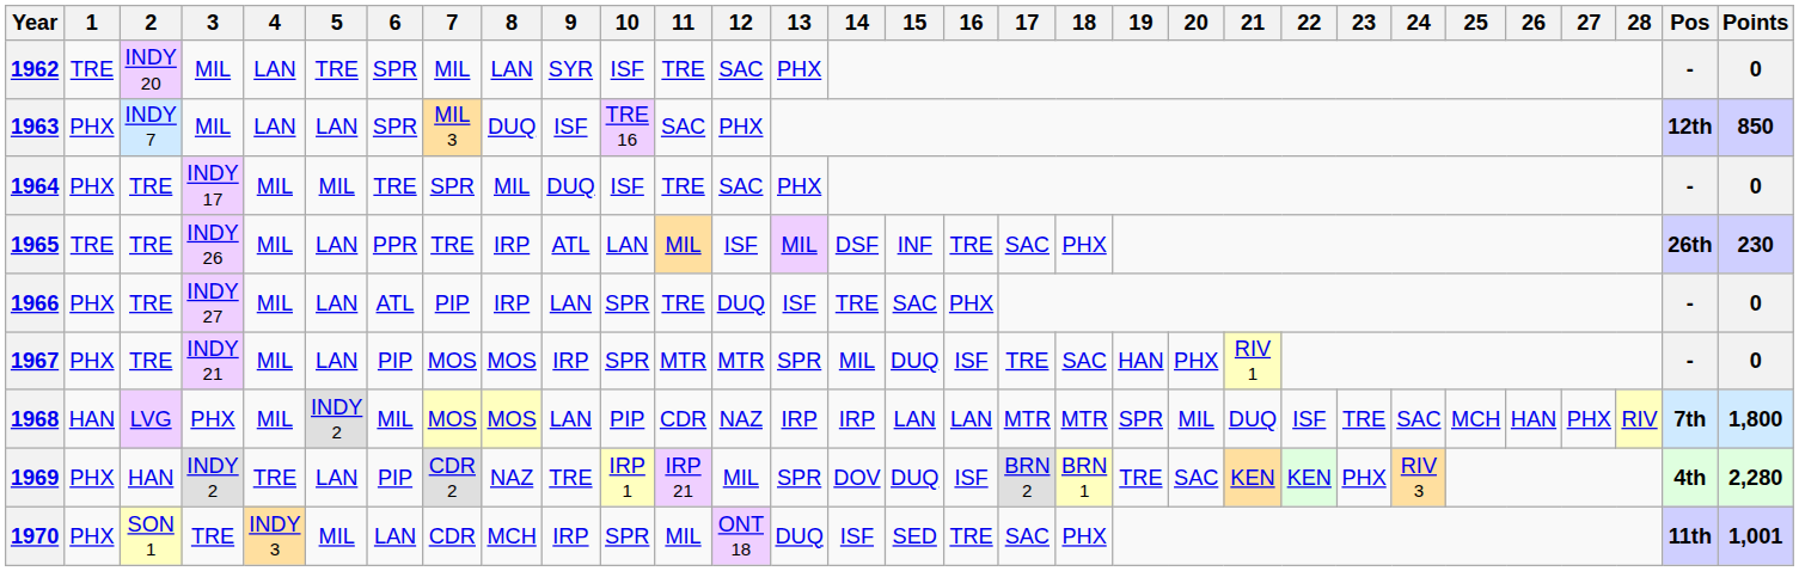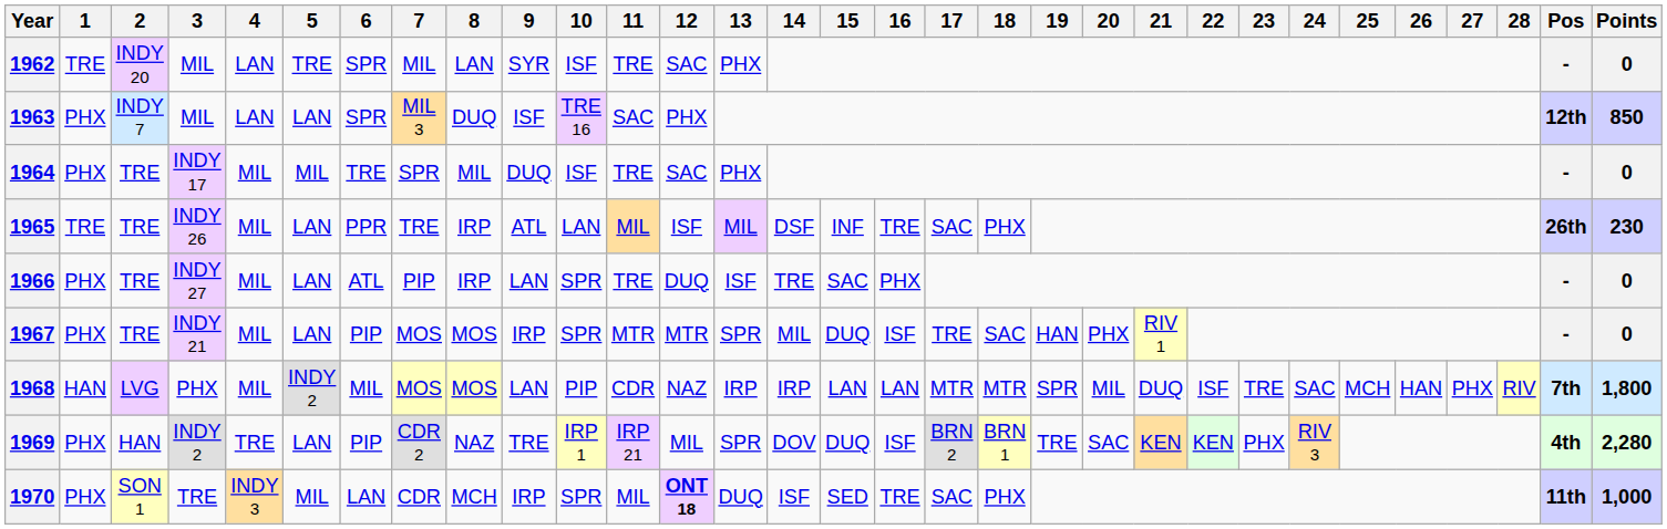 <table class="wikitable" style="text-align:center; font-size:90%">
 <tr>
 <th>Year</th>
 <th>1</th>
 <th>2</th>
 <th>3</th>
 <th>4</th>
 <th>5</th>
 <th>6</th>
 <th>7</th>
 <th>8</th>
 <th>9</th>
 <th>10</th>
 <th>11</th>
 <th>12</th>
 <th>13</th>
 <th>14</th>
 <th>15</th>
 <th>16</th>
 <th>17</th>
 <th>18</th>
 <th>19</th>
 <th>20</th>
 <th>21</th>
 <th>22</th>
 <th>23</th>
 <th>24</th>
 <th>25</th>
 <th>26</th>
 <th>27</th>
 <th>28</th>
 <th>Pos</th>
 <th>Points</th>
 </tr>
 <tr>
 <th><a href='#'>1962</a></th>
 <td><a href='#'>TRE</a><br><small> </small></td>
 <td style="background:#EFCFFF;"><a href='#'>INDY</a><br><small>20</small></td>
 <td><a href='#'>MIL</a><br><small> </small></td>
 <td><a href='#'>LAN</a><br><small> </small></td>
 <td><a href='#'>TRE</a><br><small> </small></td>
 <td><a href='#'>SPR</a><br><small> </small></td>
 <td><a href='#'>MIL</a><br><small> </small></td>
 <td><a href='#'>LAN</a><br><small> </small></td>
 <td><a href='#'>SYR</a><br><small> </small></td>
 <td><a href='#'>ISF</a><br><small> </small></td>
 <td><a href='#'>TRE</a><br><small> </small></td>
 <td><a href='#'>SAC</a><br><small> </small></td>
 <td><a href='#'>PHX</a><br><small> </small></td>
 <td colspan=15></td>
 <th>-</th>
 <th>0</th>
 </tr>
 <tr>
 <th><a href='#'>1963</a></th>
 <td><a href='#'>PHX</a><br></td>
 <td style="background:#CFEAFF;"><a href='#'>INDY</a><br><small>7</small></td>
 <td><a href='#'>MIL</a><br><small> </small></td>
 <td><a href='#'>LAN</a><br><small> </small></td>
 <td><a href='#'>LAN</a><br><small> </small></td>
 <td><a href='#'>SPR</a><br><small> </small></td>
 <td style="background:#FFDF9F;"><a href='#'>MIL</a><br><small>3</small></td>
 <td><a href='#'>DUQ</a><br><small> </small></td>
 <td><a href='#'>ISF</a><br><small> </small></td>
 <td style="background:#EFCFFF;"><a href='#'>TRE</a><br><small>16</small></td>
 <td><a href='#'>SAC</a><br><small> </small></td>
 <td><a href='#'>PHX</a><br><small> </small></td>
 <td colspan=16></td>
 <th style="background:#CFCFFF;">12th</th>
 <th style="background:#CFCFFF;">850</th>
 </tr>
 <tr>
 <th><a href='#'>1964</a></th>
 <td><a href='#'>PHX</a><br><small> </small></td>
 <td><a href='#'>TRE</a><br></td>
 <td style="background:#EFCFFF;"><a href='#'>INDY</a><br><small>17</small></td>
 <td><a href='#'>MIL</a><br><small> </small></td>
 <td><a href='#'>MIL</a><br><small> </small></td>
 <td><a href='#'>TRE</a><br></td>
 <td><a href='#'>SPR</a><br></td>
 <td><a href='#'>MIL</a><br></td>
 <td><a href='#'>DUQ</a><br></td>
 <td><a href='#'>ISF</a><br></td>
 <td><a href='#'>TRE</a><br></td>
 <td><a href='#'>SAC</a><br></td>
 <td><a href='#'>PHX</a><br></td>
 <td colspan=15></td>
 <th>-</th>
 <th>0</th>
 </tr>
 <tr>
 <th><a href='#'>1965</a></th>
 <td><a href='#'>TRE</a><br><small> </small></td>
 <td><a href='#'>TRE</a><br></td>
 <td style="background:#EFCFFF;"><a href='#'>INDY</a><br><small>26</small></td>
 <td><a href='#'>MIL</a><br></td>
 <td><a href='#'>LAN</a><br></td>
 <td><a href='#'>PPR</a><br></td>
 <td><a href='#'>TRE</a><br></td>
 <td><a href='#'>IRP</a><br></td>
 <td><a href='#'>ATL</a><br></td>
 <td><a href='#'>LAN</a><br></td>
 <td style="background:#FFDF9F;"><a href='#'>MIL</a><br></td>
 <td><a href='#'>ISF</a><br></td>
 <td style="background:#EFCFFF;"><a href='#'>MIL</a><br></td>
 <td><a href='#'>DSF</a><br></td>
 <td><a href='#'>INF</a><br></td>
 <td><a href='#'>TRE</a><br></td>
 <td><a href='#'>SAC</a><br></td>
 <td><a href='#'>PHX</a><br></td>
 <td colspan=10></td>
 <th style="background:#CFCFFF;">26th</th>
 <th style="background:#CFCFFF;">230</th>
 </tr>
 <tr>
 <th><a href='#'>1966</a></th>
 <td><a href='#'>PHX</a><br><small> </small></td>
 <td><a href='#'>TRE</a><br><small> </small></td>
 <td style="background:#EFCFFF;"><a href='#'>INDY</a><br><small>27</small></td>
 <td><a href='#'>MIL</a><br></td>
 <td><a href='#'>LAN</a><br></td>
 <td><a href='#'>ATL</a><br></td>
 <td><a href='#'>PIP</a><br></td>
 <td><a href='#'>IRP</a><br></td>
 <td><a href='#'>LAN</a><br></td>
 <td><a href='#'>SPR</a><br></td>
 <td><a href='#'>TRE</a><br><small> </small></td>
 <td><a href='#'>DUQ</a><br></td>
 <td><a href='#'>ISF</a><br></td>
 <td><a href='#'>TRE</a><br></td>
 <td><a href='#'>SAC</a><br></td>
 <td><a href='#'>PHX</a><br></td>
 <td colspan=12></td>
 <th>-</th>
 <th>0</th>
 </tr>
 <tr>
 <th><a href='#'>1967</a></th>
 <td><a href='#'>PHX</a><br><small> </small></td>
 <td><a href='#'>TRE</a><br><small> </small></td>
 <td style="background:#EFCFFF;"><a href='#'>INDY</a><br><small>21</small></td>
 <td><a href='#'>MIL</a><br><small> </small></td>
 <td><a href='#'>LAN</a><br><small> </small></td>
 <td><a href='#'>PIP</a></td>
 <td><a href='#'>MOS</a><br><small> </small></td>
 <td><a href='#'>MOS</a><br><small> </small></td>
 <td><a href='#'>IRP</a><br><small> </small></td>
 <td><a href='#'>SPR</a><br></td>
 <td><a href='#'>MTR</a><br><small> </small></td>
 <td><a href='#'>MTR</a><br><small> </small></td>
 <td><a href='#'>SPR</a><br><small> </small></td>
 <td><a href='#'>MIL</a><br><small> </small></td>
 <td><a href='#'>DUQ</a><br><small> </small></td>
 <td><a href='#'>ISF</a><br><small> </small></td>
 <td><a href='#'>TRE</a><br><small> </small></td>
 <td><a href='#'>SAC</a><br><small> </small></td>
 <td><a href='#'>HAN</a><br><small> </small></td>
 <td><a href='#'>PHX</a><br><small> </small></td>
 <td style="background:#FFFFBF;"><a href='#'>RIV</a><br><small>1</small></td>
 <td colspan=7></td>
 <th>-</th>
 <th>0</th>
 </tr>
 <tr>
 <th><a href='#'>1968</a></th>
 <td><a href='#'>HAN</a><br></td>
 <td style="background:#EFCFFF;"><a href='#'>LVG</a><br></td>
 <td><a href='#'>PHX</a><br></td>
 <td><a href='#'>MIL</a><br><small> </small></td>
 <td style="background:#DFDFDF;"><a href='#'>INDY</a><br><small>2</small></td>
 <td><a href='#'>MIL</a><br></td>
 <td style="background:#FFFFBF;"><a href='#'>MOS</a><br></td>
 <td style="background:#FFFFBF;"><a href='#'>MOS</a><br></td>
 <td><a href='#'>LAN</a><br></td>
 <td><a href='#'>PIP</a><br></td>
 <td><a href='#'>CDR</a><br></td>
 <td><a href='#'>NAZ</a><br></td>
 <td><a href='#'>IRP</a><br></td>
 <td><a href='#'>IRP</a><br></td>
 <td><a href='#'>LAN</a><br></td>
 <td><a href='#'>LAN</a><br></td>
 <td><a href='#'>MTR</a><br></td>
 <td><a href='#'>MTR</a><br></td>
 <td><a href='#'>SPR</a><br></td>
 <td><a href='#'>MIL</a><br></td>
 <td><a href='#'>DUQ</a><br></td>
 <td><a href='#'>ISF</a><br></td>
 <td><a href='#'>TRE</a><br></td>
 <td><a href='#'>SAC</a><br></td>
 <td><a href='#'>MCH</a><br></td>
 <td><a href='#'>HAN</a><br></td>
 <td><a href='#'>PHX</a><br></td>
 <td style="background:#FFFFBF;"><a href='#'>RIV</a><br></td>
 <th style="background:#CFEAFF;">7th</th>
 <th style="background:#CFEAFF;">1,800</th>
 </tr>
 <tr>
 <th><a href='#'>1969</a></th>
 <td><a href='#'>PHX</a><br><small> </small></td>
 <td><a href='#'>HAN</a><br><small> </small></td>
 <td style="background:#DFDFDF;"><a href='#'>INDY</a><br><small>2</small></td>
 <td><a href='#'>TRE</a><br></td>
 <td><a href='#'>LAN</a><br><small> </small></td>
 <td><a href='#'>PIP</a></td>
 <td style="background:#DFDFDF;"><a href='#'>CDR</a><br><small>2</small></td>
 <td><a href='#'>NAZ</a><br></td>
 <td><a href='#'>TRE</a><br><small> </small></td>
 <td style="background:#FFFFBF;"><a href='#'>IRP</a><br><small>1</small></td>
 <td style="background:#EFCFFF;"><a href='#'>IRP</a><br><small>21</small></td>
 <td><a href='#'>MIL</a><br><small> </small></td>
 <td><a href='#'>SPR</a><br><small> </small></td>
 <td><a href='#'>DOV</a><br><small> </small></td>
 <td><a href='#'>DUQ</a><br><small> </small></td>
 <td><a href='#'>ISF</a><br><small> </small></td>
 <td style="background:#DFDFDF;"><a href='#'>BRN</a><br><small>2</small></td>
 <td style="background:#FFFFBF;"><a href='#'>BRN</a><br><small>1</small></td>
 <td><a href='#'>TRE</a><br><small> </small></td>
 <td><a href='#'>SAC</a><br><small> </small></td>
 <td style="background:#FFDF9F;"><a href='#'>KEN</a><br></td>
 <td style="background:#DFFFDF;"><a href='#'>KEN</a><br></td>
 <td><a href='#'>PHX</a><br><small> </small></td>
 <td style="background:#FFDF9F;"><a href='#'>RIV</a><br><small>3</small></td>
 <td colspan=4></td>
 <th style="background:#DFFFDF;">4th</th>
 <th style="background:#DFFFDF;">2,280</th>
 </tr>
 <tr>
 <th><a href='#'>1970</a></th>
 <td><a href='#'>PHX</a></td>
 <td style="background:#FFFFBF;"><a href='#'>SON</a><br><small>1</small></td>
 <td><a href='#'>TRE</a></td>
 <td style="background:#FFDF9F;"><a href='#'>INDY</a><br><small>3</small></td>
 <td><a href='#'>MIL</a><br><small> </small></td>
 <td><a href='#'>LAN</a></td>
 <td><a href='#'>CDR</a></td>
 <td><a href='#'>MCH</a></td>
 <td><a href='#'>IRP</a><br><small> </small></td>
 <td><a href='#'>SPR</a></td>
 <td><a href='#'>MIL</a><br></td>
-<td style="background:#EFCFFF;"><a href='#'>ONT</a><br><small>18</small></td>
+<td style="background:#EFCFFF;"><strong><a href='#'>ONT</a><br><small>18</small></strong></td>
 <td><a href='#'>DUQ</a><br></td>
 <td><a href='#'>ISF</a></td>
 <td><a href='#'>SED</a><br></td>
 <td><a href='#'>TRE</a><br></td>
 <td><a href='#'>SAC</a></td>
 <td><a href='#'>PHX</a><br></td>
 <td colspan=10></td>
 <th style="background:#CFCFFF;">11th</th>
-<th style="background:#CFCFFF;">1,001</th>
+<th style="background:#CFCFFF;">1,000</th>
 </tr>
 </table>
